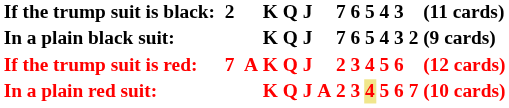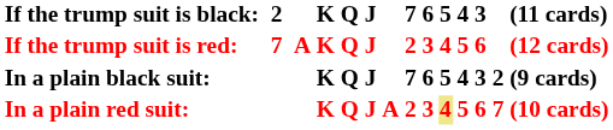 <table style="font-weight:bold">
 <tr>
 <td><span>If the trump suit is black:</span></td>
 <td></td>
 <td>2</td>
 <td></td>
 <td></td>
 <td>K</td>
 <td>Q</td>
 <td>J</td>
 <td></td>
 <td>7</td>
 <td>6</td>
 <td>5</td>
 <td>4</td>
 <td>3</td>
 <td></td>
 <td><span>(11 cards)</span></td>
+</tr>
+<tr style="font-weight:bold; color:red">
+<td><span>If the trump suit is red:</span></td>
+<td></td>
+<td>7</td>
+<td></td>
+<td>A</td>
+<td>K</td>
+<td>Q</td>
+<td>J</td>
+<td></td>
+<td>2</td>
+<td>3</td>
+<td>4</td>
+<td>5</td>
+<td>6</td>
+<td></td>
+<td><span>(12 cards)</span></td>
 </tr>
 <tr style="font-weight:bold">
 <td><span>In a plain black suit:</span></td>
 <td></td>
 <td></td>
 <td></td>
 <td></td>
 <td>K</td>
 <td>Q</td>
 <td>J</td>
 <td></td>
 <td>7</td>
 <td>6</td>
 <td>5</td>
 <td>4</td>
 <td>3</td>
 <td>2</td>
 <td><span>(9 cards)</span></td>
 </tr>
 <tr style="font-weight:bold; color:red">
-<td><span>If the trump suit is red:</span></td>
-<td></td>
-<td>7</td>
-<td></td>
-<td>A</td>
-<td>K</td>
-<td>Q</td>
-<td>J</td>
-<td></td>
-<td>2</td>
-<td>3</td>
-<td>4</td>
-<td>5</td>
-<td>6</td>
-<td></td>
-<td><span>(12 cards)</span></td>
-</tr>
-<tr style="font-weight:bold; color:red">
 <td><span>In a plain red suit:</span></td>
 <td></td>
 <td></td>
 <td></td>
 <td></td>
 <td>K</td>
 <td>Q</td>
 <td>J</td>
 <td>A</td>
 <td>2</td>
 <td>3</td>
 <td style="background: khaki;">4</td>
 <td>5</td>
 <td>6</td>
 <td>7</td>
 <td><span>(10 cards)</span></td>
 </tr>
 </table>
